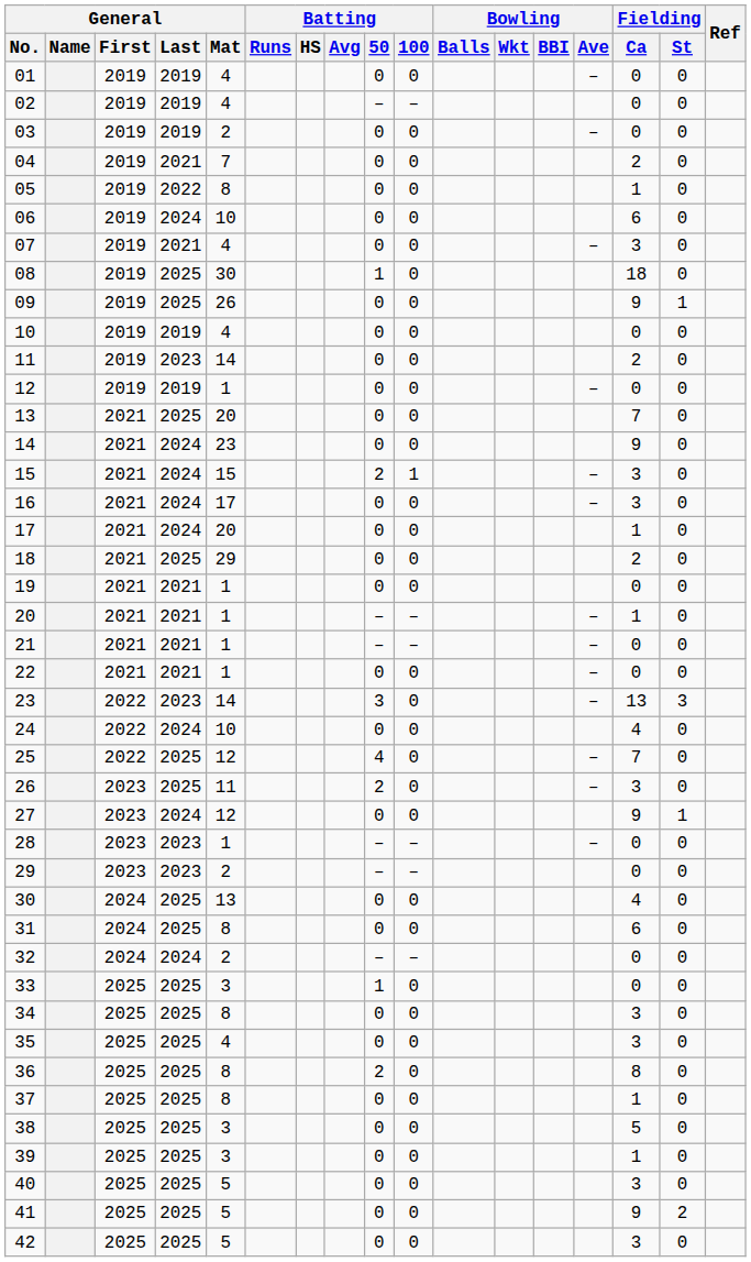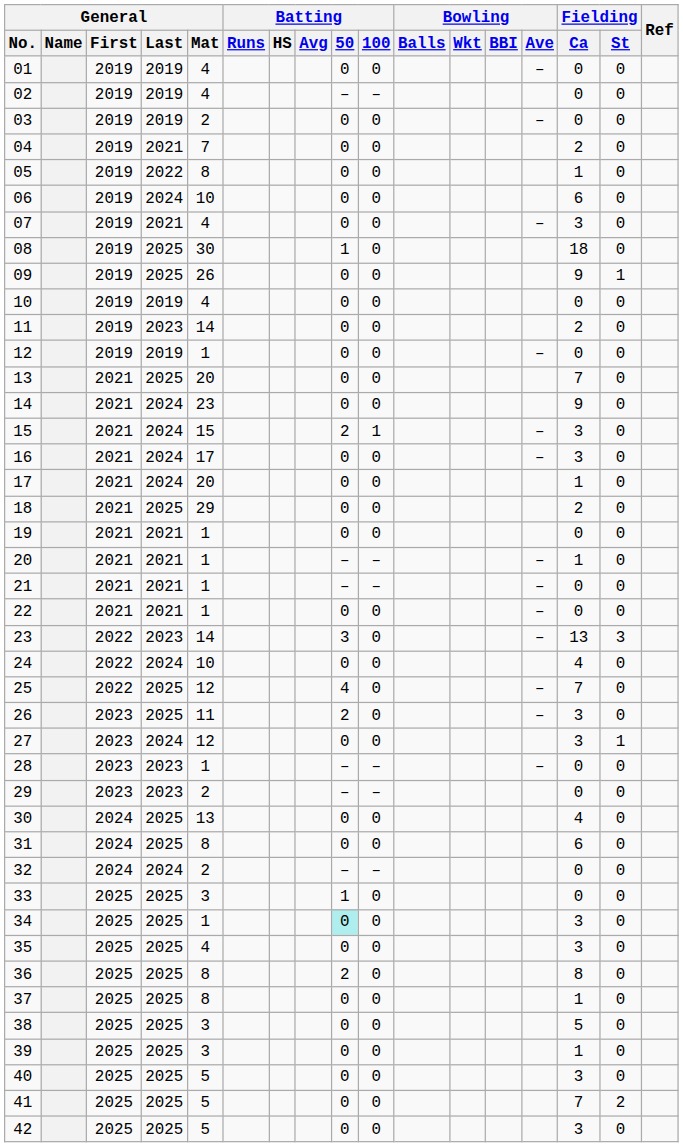 <table class="wikitable plainrowheaders sortable">
 <tr align="center">
 <th scope="col" colspan=5 class="unsortable">General</th>
 <th scope="col" colspan=5 class="unsortable"><a href='#'>Batting</a></th>
 <th scope="col" colspan=4 class="unsortable"><a href='#'>Bowling</a></th>
 <th scope="col" colspan=2 class="unsortable"><a href='#'>Fielding</a></th>
 <th scope="col" rowspan=2 class="unsortable">Ref</th>
 </tr>
 <tr align="center">
 <th scope="col">No.</th>
 <th scope="col">Name</th>
 <th scope="col">First</th>
 <th scope="col">Last</th>
 <th scope="col">Mat</th>
 <th scope="col"><a href='#'>Runs</a></th>
 <th scope="col">HS</th>
 <th scope="col"><a href='#'>Avg</a></th>
 <th scope="col"><a href='#'>50</a></th>
 <th scope="col"><a href='#'>100</a></th>
 <th scope="col"><a href='#'>Balls</a></th>
 <th scope="col"><a href='#'>Wkt</a></th>
 <th scope="col"><a href='#'>BBI</a></th>
 <th scope="col"><a href='#'>Ave</a></th>
 <th scope="col"><a href='#'>Ca</a></th>
 <th scope="col"><a href='#'>St</a></th>
 </tr>
 <tr align="center">
 <td><span>0</span>1</td>
 <th scope="row" align="left"></th>
 <td>2019</td>
 <td>2019</td>
 <td>4</td>
 <td></td>
 <td></td>
 <td></td>
 <td>0</td>
 <td>0</td>
 <td></td>
 <td></td>
 <td></td>
 <td>–</td>
 <td>0</td>
 <td>0</td>
 <td></td>
 </tr>
 <tr align="center">
 <td><span>0</span>2</td>
 <th scope="row" align="left"></th>
 <td>2019</td>
 <td>2019</td>
 <td>4</td>
 <td></td>
 <td></td>
 <td></td>
 <td>–</td>
 <td>–</td>
 <td></td>
 <td></td>
 <td></td>
 <td></td>
 <td>0</td>
 <td>0</td>
 <td></td>
 </tr>
 <tr align="center">
 <td><span>0</span>3</td>
 <th scope="row" align="left"></th>
 <td>2019</td>
 <td>2019</td>
 <td>2</td>
 <td></td>
 <td></td>
 <td></td>
 <td>0</td>
 <td>0</td>
 <td></td>
 <td></td>
 <td></td>
 <td>–</td>
 <td>0</td>
 <td>0</td>
 <td></td>
 </tr>
 <tr align="center">
 <td><span>0</span>4</td>
 <th scope="row" align="left"></th>
 <td>2019</td>
 <td>2021</td>
 <td>7</td>
 <td></td>
 <td></td>
 <td></td>
 <td>0</td>
 <td>0</td>
 <td></td>
 <td></td>
 <td></td>
 <td></td>
 <td>2</td>
 <td>0</td>
 <td></td>
 </tr>
 <tr align="center">
 <td><span>0</span>5</td>
 <th scope="row" align="left"></th>
 <td>2019</td>
 <td>2022</td>
 <td>8</td>
 <td></td>
 <td></td>
 <td></td>
 <td>0</td>
 <td>0</td>
 <td></td>
 <td></td>
 <td></td>
 <td></td>
 <td>1</td>
 <td>0</td>
 <td></td>
 </tr>
 <tr align="center">
 <td><span>0</span>6</td>
 <th scope="row" align="left"></th>
 <td>2019</td>
 <td>2024</td>
 <td>10</td>
 <td></td>
 <td></td>
 <td></td>
 <td>0</td>
 <td>0</td>
 <td></td>
 <td></td>
 <td></td>
 <td></td>
 <td>6</td>
 <td>0</td>
 <td></td>
 </tr>
 <tr align="center">
 <td><span>0</span>7</td>
 <th scope="row" align="left"></th>
 <td>2019</td>
 <td>2021</td>
 <td>4</td>
 <td></td>
 <td></td>
 <td></td>
 <td>0</td>
 <td>0</td>
 <td></td>
 <td></td>
 <td></td>
 <td>–</td>
 <td>3</td>
 <td>0</td>
 <td></td>
 </tr>
 <tr align="center">
 <td><span>0</span>8</td>
 <th scope="row" align="left"></th>
 <td>2019</td>
 <td>2025</td>
 <td>30</td>
 <td></td>
 <td></td>
 <td></td>
 <td>1</td>
 <td>0</td>
 <td></td>
 <td></td>
 <td></td>
 <td></td>
 <td>18</td>
 <td>0</td>
 <td></td>
 </tr>
 <tr align="center">
 <td><span>0</span>9</td>
 <th scope="row" align="left"></th>
 <td>2019</td>
 <td>2025</td>
 <td>26</td>
 <td></td>
 <td></td>
 <td></td>
 <td>0</td>
 <td>0</td>
 <td></td>
 <td></td>
 <td></td>
 <td></td>
 <td>9</td>
 <td>1</td>
 <td></td>
 </tr>
 <tr align="center">
 <td>10</td>
 <th scope="row" align="left"></th>
 <td>2019</td>
 <td>2019</td>
 <td>4</td>
 <td></td>
 <td></td>
 <td></td>
 <td>0</td>
 <td>0</td>
 <td></td>
 <td></td>
 <td></td>
 <td></td>
 <td>0</td>
 <td>0</td>
 <td></td>
 </tr>
 <tr align="center">
 <td>11</td>
 <th scope="row" align="left"></th>
 <td>2019</td>
 <td>2023</td>
 <td>14</td>
 <td></td>
 <td></td>
 <td></td>
 <td>0</td>
 <td>0</td>
 <td></td>
 <td></td>
 <td></td>
 <td></td>
 <td>2</td>
 <td>0</td>
 <td></td>
 </tr>
 <tr align="center">
 <td>12</td>
 <th scope="row" align="left"></th>
 <td>2019</td>
 <td>2019</td>
 <td>1</td>
 <td></td>
 <td></td>
 <td></td>
 <td>0</td>
 <td>0</td>
 <td></td>
 <td></td>
 <td></td>
 <td>–</td>
 <td>0</td>
 <td>0</td>
 <td></td>
 </tr>
 <tr align="center">
 <td>13</td>
 <th scope="row" align="left"></th>
 <td>2021</td>
 <td>2025</td>
 <td>20</td>
 <td></td>
 <td></td>
 <td></td>
 <td>0</td>
 <td>0</td>
 <td></td>
 <td></td>
 <td></td>
 <td></td>
 <td>7</td>
 <td>0</td>
 <td></td>
 </tr>
 <tr align="center">
 <td>14</td>
 <th scope="row" align="left"></th>
 <td>2021</td>
 <td>2024</td>
 <td>23</td>
 <td></td>
 <td></td>
 <td></td>
 <td>0</td>
 <td>0</td>
 <td></td>
 <td></td>
 <td></td>
 <td></td>
 <td>9</td>
 <td>0</td>
 <td></td>
 </tr>
 <tr align="center">
 <td>15</td>
 <th scope="row" align="left"></th>
 <td>2021</td>
 <td>2024</td>
 <td>15</td>
 <td></td>
 <td></td>
 <td></td>
 <td>2</td>
 <td>1</td>
 <td></td>
 <td></td>
 <td></td>
 <td>–</td>
 <td>3</td>
 <td>0</td>
 <td></td>
 </tr>
 <tr align="center">
 <td>16</td>
 <th scope="row" align="left"></th>
 <td>2021</td>
 <td>2024</td>
 <td>17</td>
 <td></td>
 <td></td>
 <td></td>
 <td>0</td>
 <td>0</td>
 <td></td>
 <td></td>
 <td></td>
 <td>–</td>
 <td>3</td>
 <td>0</td>
 <td></td>
 </tr>
 <tr align="center">
 <td>17</td>
 <th scope="row" align="left"></th>
 <td>2021</td>
 <td>2024</td>
 <td>20</td>
 <td></td>
 <td></td>
 <td></td>
 <td>0</td>
 <td>0</td>
 <td></td>
 <td></td>
 <td></td>
 <td></td>
 <td>1</td>
 <td>0</td>
 <td></td>
 </tr>
 <tr align="center">
 <td>18</td>
 <th scope="row" align="left"></th>
 <td>2021</td>
 <td>2025</td>
 <td>29</td>
 <td></td>
 <td></td>
 <td></td>
 <td>0</td>
 <td>0</td>
 <td></td>
 <td></td>
 <td></td>
 <td></td>
 <td>2</td>
 <td>0</td>
 <td></td>
 </tr>
 <tr align="center">
 <td>19</td>
 <th scope="row" align="left"></th>
 <td>2021</td>
 <td>2021</td>
 <td>1</td>
 <td></td>
 <td></td>
 <td></td>
 <td>0</td>
 <td>0</td>
 <td></td>
 <td></td>
 <td></td>
 <td></td>
 <td>0</td>
 <td>0</td>
 <td></td>
 </tr>
 <tr align="center">
 <td>20</td>
 <th scope="row" align="left"></th>
 <td>2021</td>
 <td>2021</td>
 <td>1</td>
 <td></td>
 <td></td>
 <td></td>
 <td>–</td>
 <td>–</td>
 <td></td>
 <td></td>
 <td></td>
 <td>–</td>
 <td>1</td>
 <td>0</td>
 <td></td>
 </tr>
 <tr align="center">
 <td>21</td>
 <th scope="row" align="left"></th>
 <td>2021</td>
 <td>2021</td>
 <td>1</td>
 <td></td>
 <td></td>
 <td></td>
 <td>–</td>
 <td>–</td>
 <td></td>
 <td></td>
 <td></td>
 <td>–</td>
 <td>0</td>
 <td>0</td>
 <td></td>
 </tr>
 <tr align="center">
 <td>22</td>
 <th scope="row" align="left"></th>
 <td>2021</td>
 <td>2021</td>
 <td>1</td>
 <td></td>
 <td></td>
 <td></td>
 <td>0</td>
 <td>0</td>
 <td></td>
 <td></td>
 <td></td>
 <td>–</td>
 <td>0</td>
 <td>0</td>
 <td></td>
 </tr>
 <tr align="center">
 <td>23</td>
 <th scope="row" align="left"></th>
 <td>2022</td>
 <td>2023</td>
 <td>14</td>
 <td></td>
 <td></td>
 <td></td>
 <td>3</td>
 <td>0</td>
 <td></td>
 <td></td>
 <td></td>
 <td>–</td>
 <td>13</td>
 <td>3</td>
 <td></td>
 </tr>
 <tr align="center">
 <td>24</td>
 <th scope="row" align="left"></th>
 <td>2022</td>
 <td>2024</td>
 <td>10</td>
 <td></td>
 <td></td>
 <td></td>
 <td>0</td>
 <td>0</td>
 <td></td>
 <td></td>
 <td></td>
 <td></td>
 <td>4</td>
 <td>0</td>
 <td></td>
 </tr>
 <tr align="center">
 <td>25</td>
 <th scope="row" align="left"></th>
 <td>2022</td>
 <td>2025</td>
 <td>12</td>
 <td></td>
 <td></td>
 <td></td>
 <td>4</td>
 <td>0</td>
 <td></td>
 <td></td>
 <td></td>
 <td>–</td>
 <td>7</td>
 <td>0</td>
 <td></td>
 </tr>
 <tr align="center">
 <td>26</td>
 <th scope="row" align="left"></th>
 <td>2023</td>
 <td>2025</td>
 <td>11</td>
 <td></td>
 <td></td>
 <td></td>
 <td>2</td>
 <td>0</td>
 <td></td>
 <td></td>
 <td></td>
 <td>–</td>
 <td>3</td>
 <td>0</td>
 <td></td>
 </tr>
 <tr align="center">
 <td>27</td>
 <th scope="row" align="left"></th>
 <td>2023</td>
 <td>2024</td>
 <td>12</td>
 <td></td>
 <td></td>
 <td></td>
 <td>0</td>
 <td>0</td>
 <td></td>
 <td></td>
 <td></td>
 <td></td>
-<td>9</td>
+<td>3</td>
 <td>1</td>
 <td></td>
 </tr>
 <tr align="center">
 <td>28</td>
 <th scope="row" align="left"></th>
 <td>2023</td>
 <td>2023</td>
 <td>1</td>
 <td></td>
 <td></td>
 <td></td>
 <td>–</td>
 <td>–</td>
 <td></td>
 <td></td>
 <td></td>
 <td>–</td>
 <td>0</td>
 <td>0</td>
 <td></td>
 </tr>
 <tr align="center">
 <td>29</td>
 <th scope="row" align="left"></th>
 <td>2023</td>
 <td>2023</td>
 <td>2</td>
 <td></td>
 <td></td>
 <td></td>
 <td>–</td>
 <td>–</td>
 <td></td>
 <td></td>
 <td></td>
 <td></td>
 <td>0</td>
 <td>0</td>
 <td></td>
 </tr>
 <tr align="center">
 <td>30</td>
 <th scope="row" align="left"></th>
 <td>2024</td>
 <td>2025</td>
 <td>13</td>
 <td></td>
 <td></td>
 <td></td>
 <td>0</td>
 <td>0</td>
 <td></td>
 <td></td>
 <td></td>
 <td></td>
 <td>4</td>
 <td>0</td>
 <td></td>
 </tr>
 <tr align="center">
 <td>31</td>
 <th scope="row" align="left"></th>
 <td>2024</td>
 <td>2025</td>
 <td>8</td>
 <td></td>
 <td></td>
 <td></td>
 <td>0</td>
 <td>0</td>
 <td></td>
 <td></td>
 <td></td>
 <td></td>
 <td>6</td>
 <td>0</td>
 <td></td>
 </tr>
 <tr align="center">
 <td>32</td>
 <th scope="row" align="left"></th>
 <td>2024</td>
 <td>2024</td>
 <td>2</td>
 <td></td>
 <td></td>
 <td></td>
 <td>–</td>
 <td>–</td>
 <td></td>
 <td></td>
 <td></td>
 <td></td>
 <td>0</td>
 <td>0</td>
 <td></td>
 </tr>
 <tr align="center">
 <td>33</td>
 <th scope="row" align="left"></th>
 <td>2025</td>
 <td>2025</td>
 <td>3</td>
 <td></td>
 <td></td>
 <td></td>
 <td>1</td>
 <td>0</td>
 <td></td>
 <td></td>
 <td></td>
 <td></td>
 <td>0</td>
 <td>0</td>
 <td></td>
 </tr>
 <tr align="center">
 <td>34</td>
 <th scope="row" align="left"></th>
 <td>2025</td>
 <td>2025</td>
-<td>8</td>
+<td>1</td>
 <td></td>
 <td></td>
 <td></td>
-<td>0</td>
+<td style="background: paleturquoise;">0</td>
 <td>0</td>
 <td></td>
 <td></td>
 <td></td>
 <td></td>
 <td>3</td>
 <td>0</td>
 <td></td>
 </tr>
 <tr align="center">
 <td>35</td>
 <th scope="row" align="left"></th>
 <td>2025</td>
 <td>2025</td>
 <td>4</td>
 <td></td>
 <td></td>
 <td></td>
 <td>0</td>
 <td>0</td>
 <td></td>
 <td></td>
 <td></td>
 <td></td>
 <td>3</td>
 <td>0</td>
 <td></td>
 </tr>
 <tr align="center">
 <td>36</td>
 <th scope="row" align="left"></th>
 <td>2025</td>
 <td>2025</td>
 <td>8</td>
 <td></td>
 <td></td>
 <td></td>
 <td>2</td>
 <td>0</td>
 <td></td>
 <td></td>
 <td></td>
 <td></td>
 <td>8</td>
 <td>0</td>
 <td></td>
 </tr>
 <tr align="center">
 <td>37</td>
 <th scope="row" align="left"></th>
 <td>2025</td>
 <td>2025</td>
 <td>8</td>
 <td></td>
 <td></td>
 <td></td>
 <td>0</td>
 <td>0</td>
 <td></td>
 <td></td>
 <td></td>
 <td></td>
 <td>1</td>
 <td>0</td>
 <td></td>
 </tr>
 <tr align="center">
 <td>38</td>
 <th scope="row" align="left"></th>
 <td>2025</td>
 <td>2025</td>
 <td>3</td>
 <td></td>
 <td></td>
 <td></td>
 <td>0</td>
 <td>0</td>
 <td></td>
 <td></td>
 <td></td>
 <td></td>
 <td>5</td>
 <td>0</td>
 <td></td>
 </tr>
 <tr align="center">
 <td>39</td>
 <th scope="row" align="left"></th>
 <td>2025</td>
 <td>2025</td>
 <td>3</td>
 <td></td>
 <td></td>
 <td></td>
 <td>0</td>
 <td>0</td>
 <td></td>
 <td></td>
 <td></td>
 <td></td>
 <td>1</td>
 <td>0</td>
 <td></td>
 </tr>
 <tr align="center">
 <td>40</td>
 <th scope="row" align="left"></th>
 <td>2025</td>
 <td>2025</td>
 <td>5</td>
 <td></td>
 <td></td>
 <td></td>
 <td>0</td>
 <td>0</td>
 <td></td>
 <td></td>
 <td></td>
 <td></td>
 <td>3</td>
 <td>0</td>
 <td></td>
 </tr>
 <tr align="center">
 <td>41</td>
 <th scope="row" align="left"></th>
 <td>2025</td>
 <td>2025</td>
 <td>5</td>
 <td></td>
 <td></td>
 <td></td>
 <td>0</td>
 <td>0</td>
 <td></td>
 <td></td>
 <td></td>
 <td></td>
-<td>9</td>
+<td>7</td>
 <td>2</td>
 <td></td>
 </tr>
 <tr align="center">
 <td>42</td>
 <th scope="row" align="left"></th>
 <td>2025</td>
 <td>2025</td>
 <td>5</td>
 <td></td>
 <td></td>
 <td></td>
 <td>0</td>
 <td>0</td>
 <td></td>
 <td></td>
 <td></td>
 <td></td>
 <td>3</td>
 <td>0</td>
 <td></td>
 </tr>
 </table>
